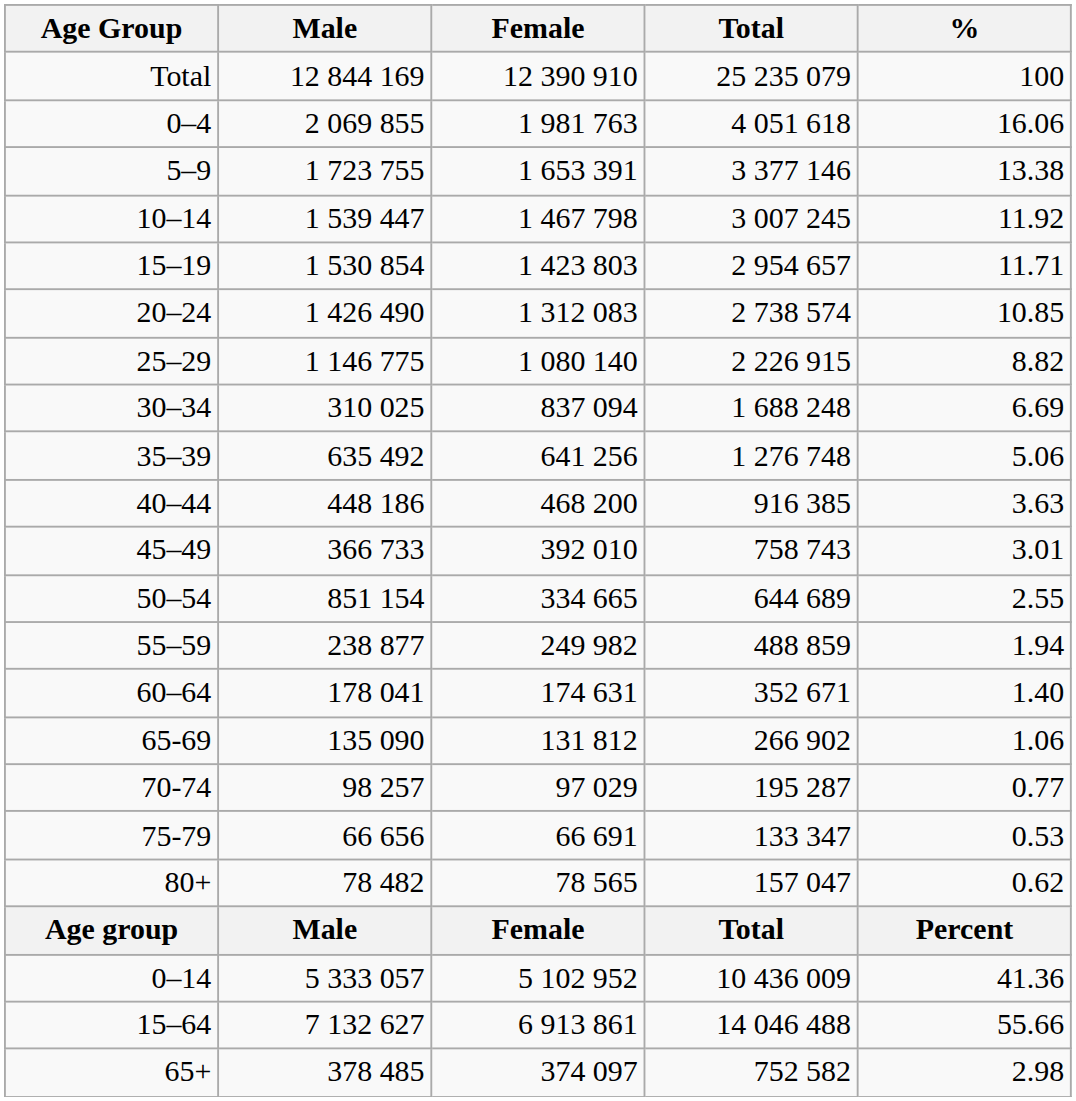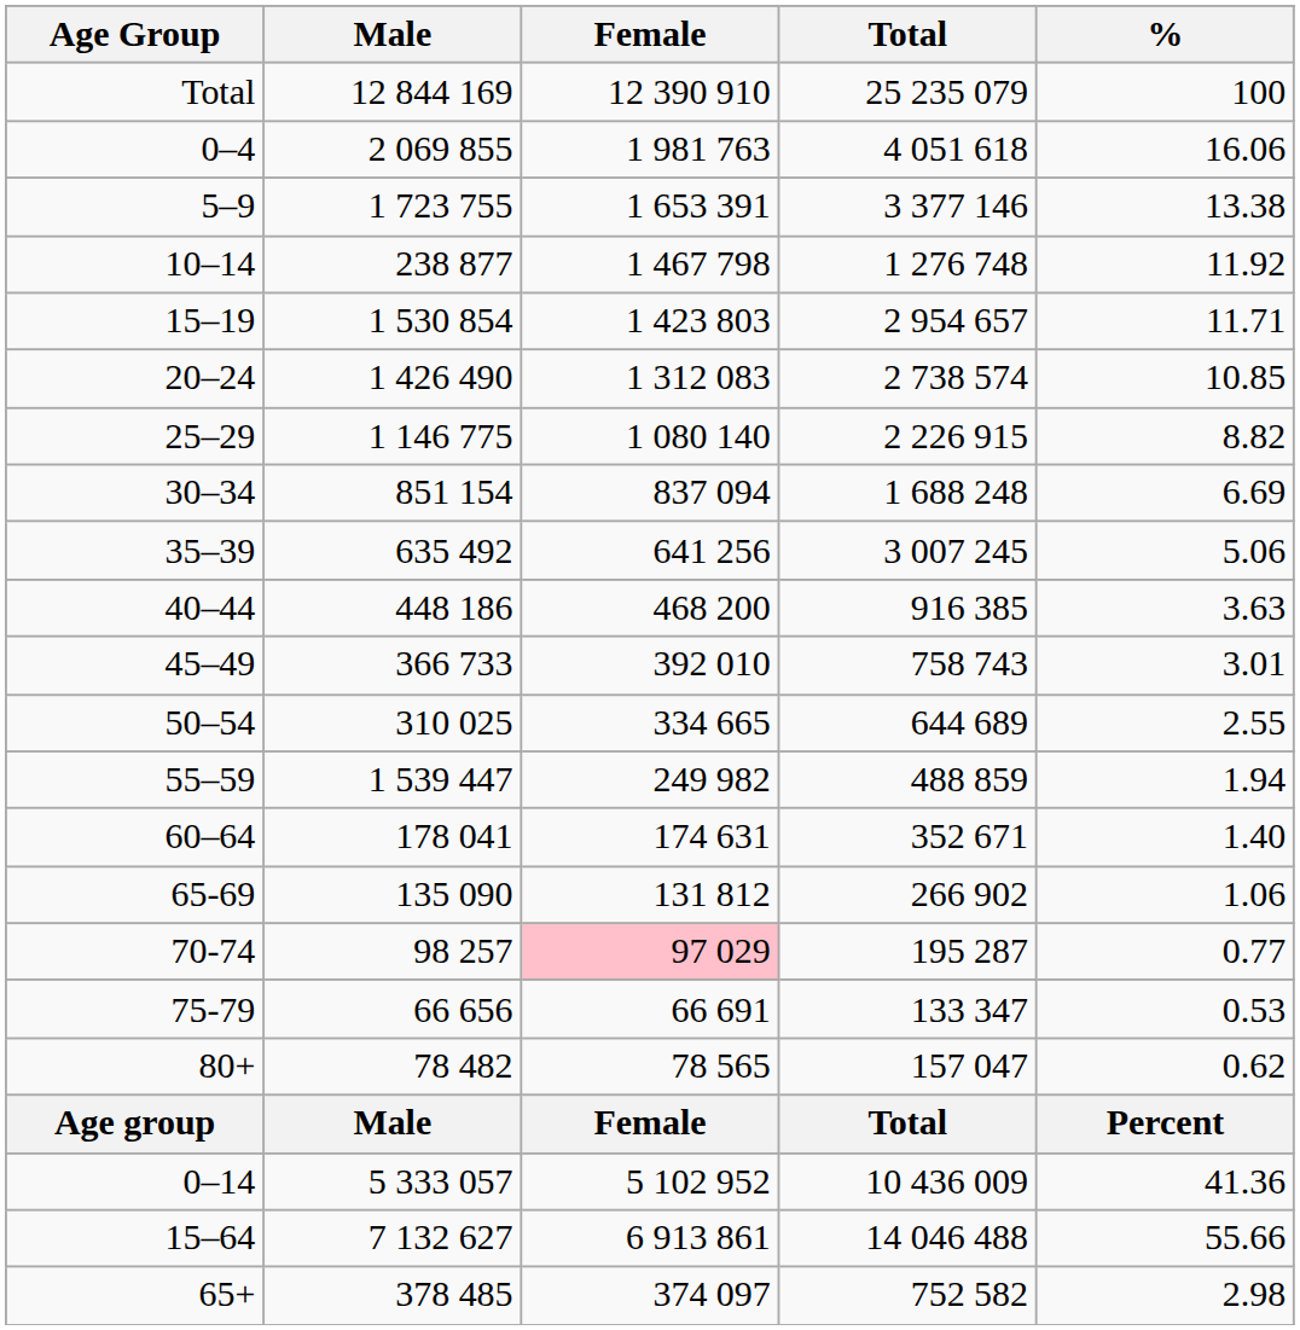 <table class="wikitable">
 <tr>
 <th style="width:80pt;">Age Group</th>
 <th style="width:80pt;">Male</th>
 <th style="width:80pt;">Female</th>
 <th style="width:80pt;">Total</th>
 <th style="width:80pt;">%</th>
 </tr>
 <tr style="text-align:right;">
 <td>Total</td>
 <td>12 844 169</td>
 <td>12 390 910</td>
 <td>25 235 079</td>
 <td>100</td>
 </tr>
 <tr style="text-align:right;">
 <td>0–4</td>
 <td>2 069 855</td>
 <td>1 981 763</td>
 <td>4 051 618</td>
 <td>16.06</td>
 </tr>
 <tr style="text-align:right;">
 <td>5–9</td>
 <td>1 723 755</td>
 <td>1 653 391</td>
 <td>3 377 146</td>
 <td>13.38</td>
 </tr>
 <tr style="text-align:right;">
 <td>10–14</td>
-<td>1 539 447</td>
+<td>238 877</td>
 <td>1 467 798</td>
-<td>3 007 245</td>
+<td>1 276 748</td>
 <td>11.92</td>
 </tr>
 <tr style="text-align:right;">
 <td>15–19</td>
 <td>1 530 854</td>
 <td>1 423 803</td>
 <td>2 954 657</td>
 <td>11.71</td>
 </tr>
 <tr style="text-align:right;">
 <td>20–24</td>
 <td>1 426 490</td>
 <td>1 312 083</td>
 <td>2 738 574</td>
 <td>10.85</td>
 </tr>
 <tr style="text-align:right;">
 <td>25–29</td>
 <td>1 146 775</td>
 <td>1 080 140</td>
 <td>2 226 915</td>
 <td>8.82</td>
 </tr>
 <tr style="text-align:right;">
 <td>30–34</td>
-<td>310 025</td>
+<td>851 154</td>
 <td>837 094</td>
 <td>1 688 248</td>
 <td>6.69</td>
 </tr>
 <tr style="text-align:right;">
 <td>35–39</td>
 <td>635 492</td>
 <td>641 256</td>
-<td>1 276 748</td>
+<td>3 007 245</td>
 <td>5.06</td>
 </tr>
 <tr style="text-align:right;">
 <td>40–44</td>
 <td>448 186</td>
 <td>468 200</td>
 <td>916 385</td>
 <td>3.63</td>
 </tr>
 <tr style="text-align:right;">
 <td>45–49</td>
 <td>366 733</td>
 <td>392 010</td>
 <td>758 743</td>
 <td>3.01</td>
 </tr>
 <tr style="text-align:right;">
 <td>50–54</td>
-<td>851 154</td>
+<td>310 025</td>
 <td>334 665</td>
 <td>644 689</td>
 <td>2.55</td>
 </tr>
 <tr style="text-align:right;">
 <td>55–59</td>
-<td>238 877</td>
+<td>1 539 447</td>
 <td>249 982</td>
 <td>488 859</td>
 <td>1.94</td>
 </tr>
 <tr style="text-align:right;">
 <td>60–64</td>
 <td>178 041</td>
 <td>174 631</td>
 <td>352 671</td>
 <td>1.40</td>
 </tr>
 <tr style="text-align:right;">
 <td>65-69</td>
 <td>135 090</td>
 <td>131 812</td>
 <td>266 902</td>
 <td>1.06</td>
 </tr>
 <tr style="text-align:right;">
 <td>70-74</td>
 <td>98 257</td>
-<td>97 029</td>
+<td style="background: pink;">97 029</td>
 <td>195 287</td>
 <td>0.77</td>
 </tr>
 <tr style="text-align:right;">
 <td>75-79</td>
 <td>66 656</td>
 <td>66 691</td>
 <td>133 347</td>
 <td>0.53</td>
 </tr>
 <tr style="text-align:right;">
 <td>80+</td>
 <td>78 482</td>
 <td>78 565</td>
 <td>157 047</td>
 <td>0.62</td>
 </tr>
 <tr>
 <th style="width:50px;">Age group</th>
 <th style="width:80pt;">Male</th>
 <th style="width:80px;">Female</th>
 <th style="width:80px;">Total</th>
 <th style="width:50px;">Percent</th>
 </tr>
 <tr style="text-align:right;">
 <td>0–14</td>
 <td>5 333 057</td>
 <td>5 102 952</td>
 <td>10 436 009</td>
 <td>41.36</td>
 </tr>
 <tr style="text-align:right;">
 <td>15–64</td>
 <td>7 132 627</td>
 <td>6 913 861</td>
 <td>14 046 488</td>
 <td>55.66</td>
 </tr>
 <tr style="text-align:right;">
 <td>65+</td>
 <td>378 485</td>
 <td>374 097</td>
 <td>752 582</td>
 <td>2.98</td>
 </tr>
 </table>
